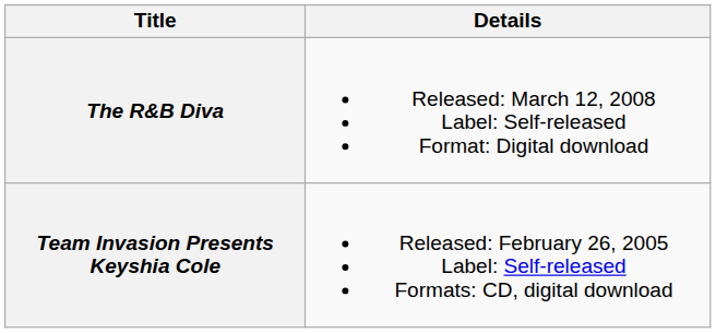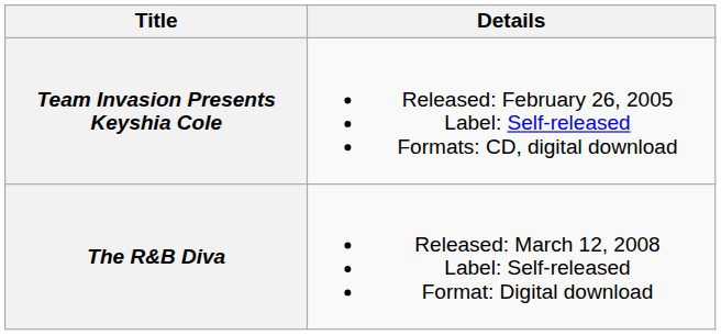 <table class="wikitable plainrowheaders" style="text-align:center;">
 <tr>
 <th scope="col" style="width:14em;">Title</th>
 <th scope="col" style="width:19em;">Details</th>
 </tr>
 <tr>
+<th scope="row"><em>Team Invasion Presents Keyshia Cole</em></th>
+<td><br><ul><li>Released: February 26, 2005</li><li>Label: <a href='#'>Self-released</a></li><li>Formats: CD, digital download</li></ul></td>
+</tr>
+<tr>
 <th scope="row"><em>The R&B Diva</em></th>
 <td><br><ul><li>Released: March 12, 2008</li><li>Label: Self-released</li><li>Format: Digital download</li></ul></td>
 </tr>
-<tr>
-<th scope="row"><em>Team Invasion Presents Keyshia Cole</em></th>
-<td><br><ul><li>Released: February 26, 2005</li><li>Label: <a href='#'>Self-released</a></li><li>Formats: CD, digital download</li></ul></td>
-</tr>
 </table>
